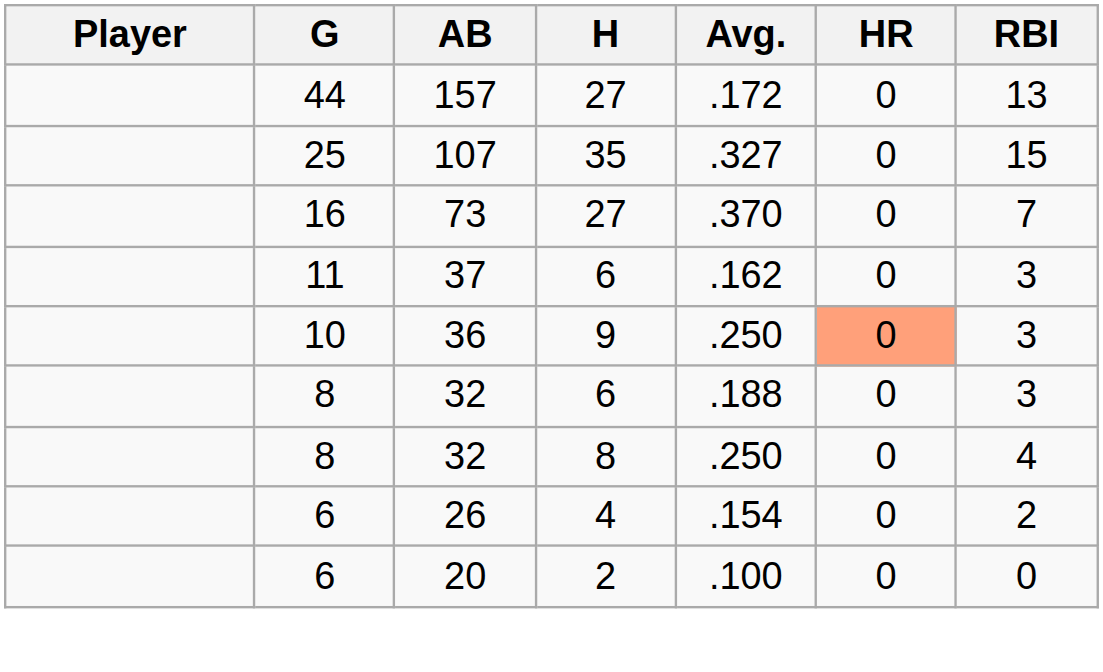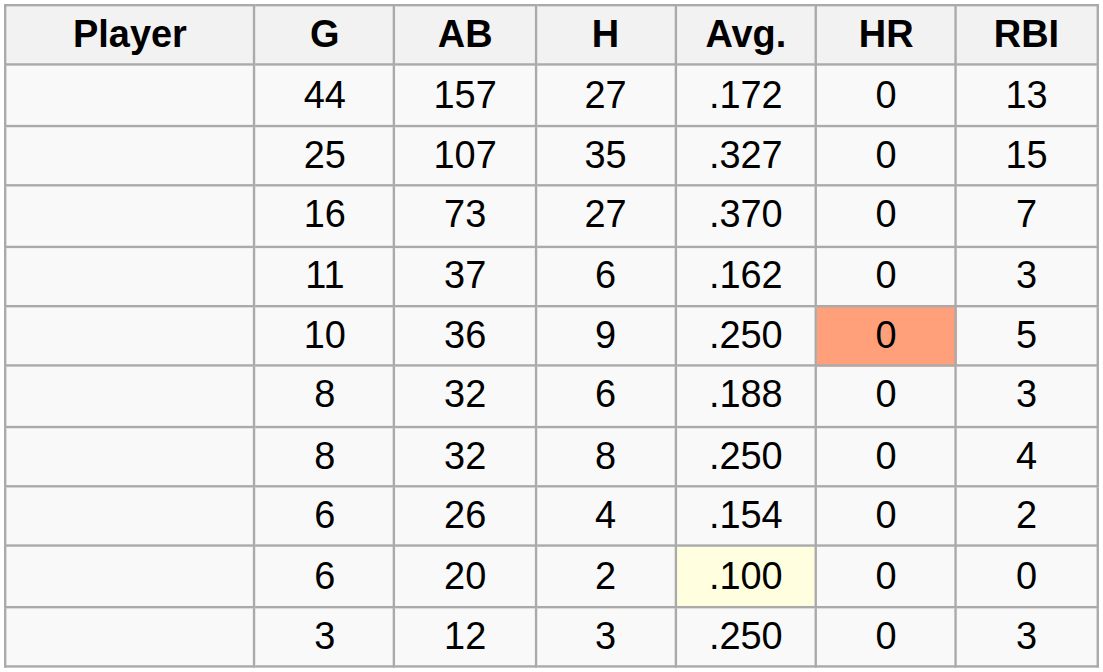 <table class="wikitable sortable">
 <tr>
 <th bgcolor="#DDDDFF" width="16%">Player</th>
 <th bgcolor="#DDDDFF" width="9%">G</th>
 <th bgcolor="#DDDDFF" width="9%">AB</th>
 <th bgcolor="#DDDDFF" width="9%">H</th>
 <th bgcolor="#DDDDFF" width="9%">Avg.</th>
 <th bgcolor="#DDDDFF" width="9%">HR</th>
 <th bgcolor="#DDDDFF" width="9%">RBI</th>
 </tr>
 <tr align="center">
 <td></td>
 <td>44</td>
 <td>157</td>
 <td>27</td>
 <td>.172</td>
 <td>0</td>
 <td>13</td>
 </tr>
 <tr align="center">
 <td></td>
 <td>25</td>
 <td>107</td>
 <td>35</td>
 <td>.327</td>
 <td>0</td>
 <td>15</td>
 </tr>
 <tr align="center">
 <td></td>
 <td>16</td>
 <td>73</td>
 <td>27</td>
 <td>.370</td>
 <td>0</td>
 <td>7</td>
 </tr>
 <tr align="center">
 <td></td>
 <td>11</td>
 <td>37</td>
 <td>6</td>
 <td>.162</td>
 <td>0</td>
 <td>3</td>
 </tr>
 <tr align="center">
 <td></td>
 <td>10</td>
 <td>36</td>
 <td>9</td>
 <td>.250</td>
 <td style="background: lightsalmon;">0</td>
-<td>3</td>
+<td>5</td>
 </tr>
 <tr align="center">
 <td></td>
 <td>8</td>
 <td>32</td>
 <td>6</td>
 <td>.188</td>
 <td>0</td>
 <td>3</td>
 </tr>
 <tr align="center">
 <td></td>
 <td>8</td>
 <td>32</td>
 <td>8</td>
 <td>.250</td>
 <td>0</td>
 <td>4</td>
 </tr>
 <tr align="center">
 <td></td>
 <td>6</td>
 <td>26</td>
 <td>4</td>
 <td>.154</td>
 <td>0</td>
 <td>2</td>
 </tr>
 <tr align="center">
 <td></td>
 <td>6</td>
 <td>20</td>
 <td>2</td>
-<td>.100</td>
+<td style="background: lightyellow;">.100</td>
 <td>0</td>
 <td>0</td>
 </tr>
+<tr align="center">
+<td></td>
+<td>3</td>
+<td>12</td>
+<td>3</td>
+<td>.250</td>
+<td>0</td>
+<td>3</td>
+</tr>
 </table>
